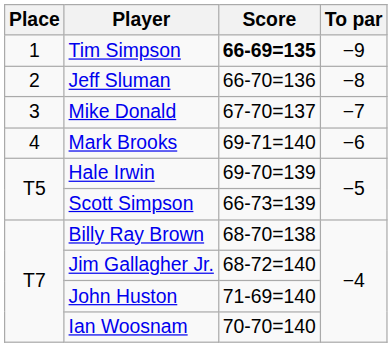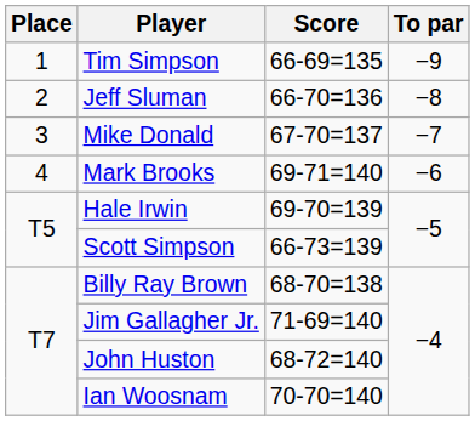 <table class="wikitable">
 <tr>
 <th>Place</th>
 <th>Player</th>
 <th>Score</th>
 <th>To par</th>
 </tr>
 <tr>
 <td align=center>1</td>
 <td> <a href='#'>Tim Simpson</a></td>
-<td align=center><strong>66-69=135</strong></td>
+<td align=center>66-69=135</td>
 <td align=center>−9</td>
 </tr>
 <tr>
 <td align=center>2</td>
 <td> <a href='#'>Jeff Sluman</a></td>
 <td align=center>66-70=136</td>
 <td align=center>−8</td>
 </tr>
 <tr>
 <td align=center>3</td>
 <td> <a href='#'>Mike Donald</a></td>
 <td align=center>67-70=137</td>
 <td align=center>−7</td>
 </tr>
 <tr>
 <td align=center>4</td>
 <td> <a href='#'>Mark Brooks</a></td>
 <td align=center>69-71=140</td>
 <td align=center>−6</td>
 </tr>
 <tr>
 <td rowspan="2" align=center>T5</td>
 <td> <a href='#'>Hale Irwin</a></td>
 <td align=center>69-70=139</td>
 <td rowspan="2" align=center>−5</td>
 </tr>
 <tr>
 <td> <a href='#'>Scott Simpson</a></td>
 <td align=center>66-73=139</td>
 </tr>
 <tr>
 <td rowspan="4" align=center>T7</td>
 <td> <a href='#'>Billy Ray Brown</a></td>
 <td align=center>68-70=138</td>
 <td rowspan="4" align=center>−4</td>
 </tr>
 <tr>
 <td> <a href='#'>Jim Gallagher Jr.</a></td>
-<td align=center>68-72=140</td>
+<td align=center>71-69=140</td>
 </tr>
 <tr>
 <td> <a href='#'>John Huston</a></td>
-<td align=center>71-69=140</td>
+<td align=center>68-72=140</td>
 </tr>
 <tr>
 <td> <a href='#'>Ian Woosnam</a></td>
 <td align=center>70-70=140</td>
 </tr>
 </table>
